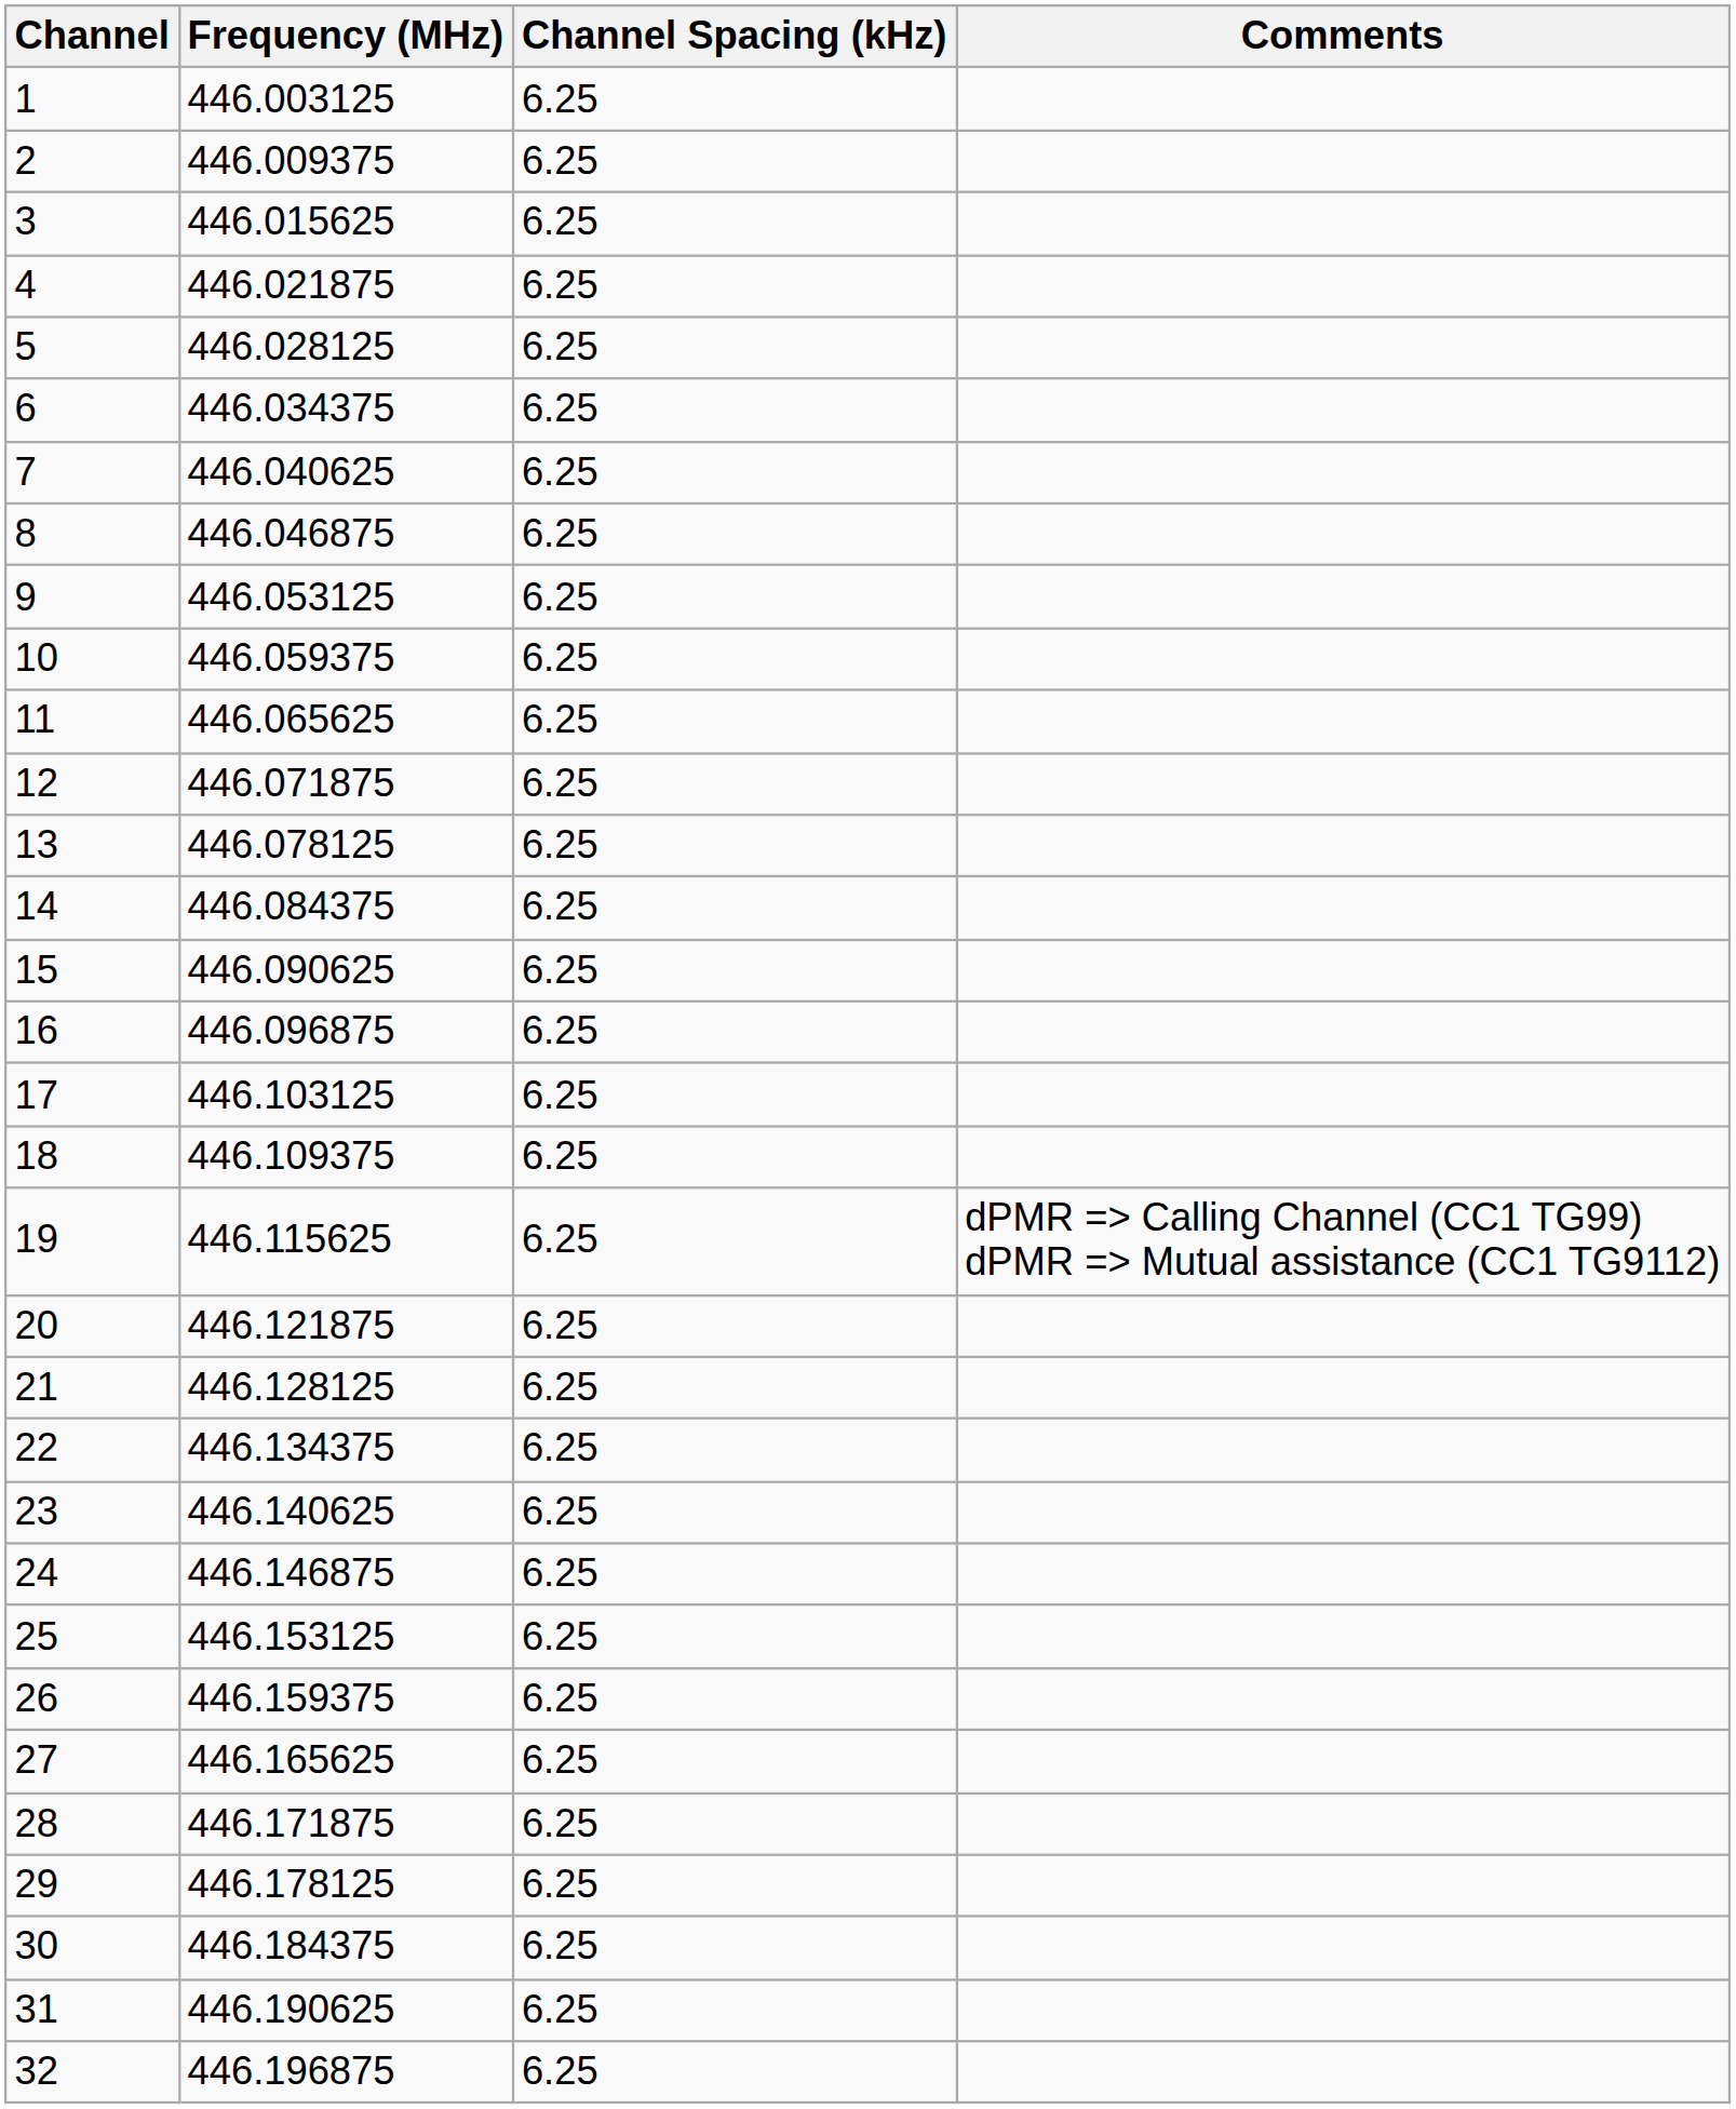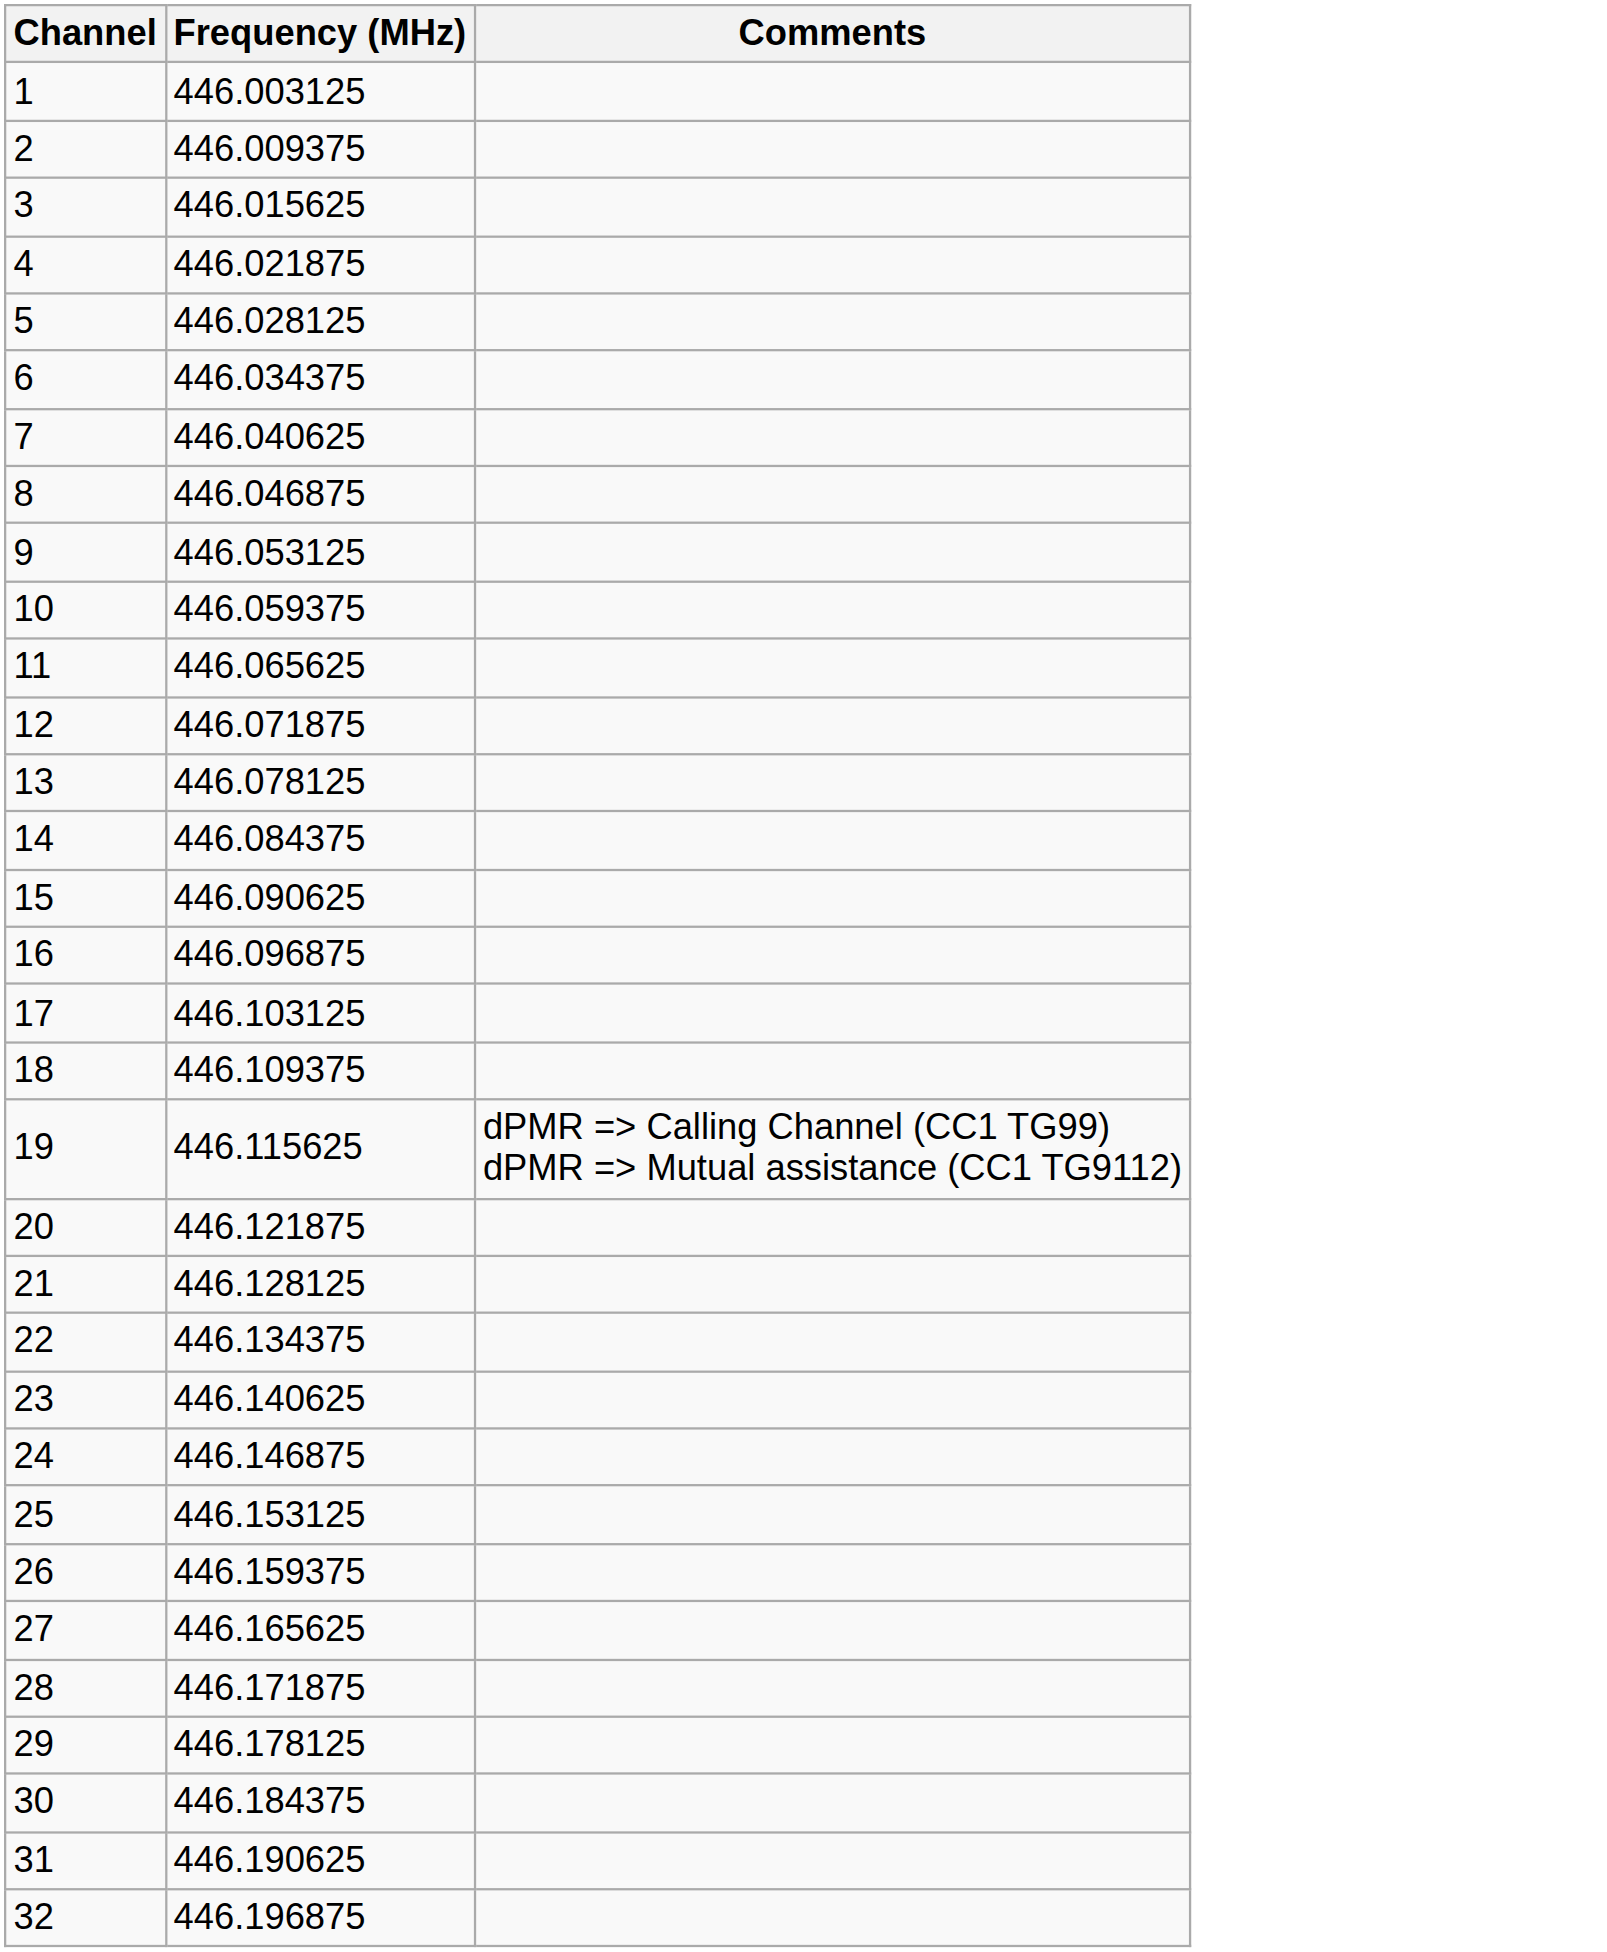 <table class="wikitable">
 <tr>
 <th>Channel</th>
 <th>Frequency (MHz)</th>
-<th>Channel Spacing (kHz)</th>
 <th>Comments</th>
 </tr>
 <tr>
 <td>1</td>
 <td>446.003125</td>
-<td>6.25</td>
 <td></td>
 </tr>
 <tr>
 <td>2</td>
 <td>446.009375</td>
-<td>6.25</td>
 <td></td>
 </tr>
 <tr>
 <td>3</td>
 <td>446.015625</td>
-<td>6.25</td>
 <td></td>
 </tr>
 <tr>
 <td>4</td>
 <td>446.021875</td>
-<td>6.25</td>
 <td></td>
 </tr>
 <tr>
 <td>5</td>
 <td>446.028125</td>
-<td>6.25</td>
 <td></td>
 </tr>
 <tr>
 <td>6</td>
 <td>446.034375</td>
-<td>6.25</td>
 <td></td>
 </tr>
 <tr>
 <td>7</td>
 <td>446.040625</td>
-<td>6.25</td>
 <td></td>
 </tr>
 <tr>
 <td>8</td>
 <td>446.046875</td>
-<td>6.25</td>
 <td></td>
 </tr>
 <tr>
 <td>9</td>
 <td>446.053125</td>
-<td>6.25</td>
 <td></td>
 </tr>
 <tr>
 <td>10</td>
 <td>446.059375</td>
-<td>6.25</td>
 <td></td>
 </tr>
 <tr>
 <td>11</td>
 <td>446.065625</td>
-<td>6.25</td>
 <td></td>
 </tr>
 <tr>
 <td>12</td>
 <td>446.071875</td>
-<td>6.25</td>
 <td></td>
 </tr>
 <tr>
 <td>13</td>
 <td>446.078125</td>
-<td>6.25</td>
 <td></td>
 </tr>
 <tr>
 <td>14</td>
 <td>446.084375</td>
-<td>6.25</td>
 <td></td>
 </tr>
 <tr>
 <td>15</td>
 <td>446.090625</td>
-<td>6.25</td>
 <td></td>
 </tr>
 <tr>
 <td>16</td>
 <td>446.096875</td>
-<td>6.25</td>
 <td></td>
 </tr>
 <tr>
 <td>17</td>
 <td>446.103125</td>
-<td>6.25</td>
 <td></td>
 </tr>
 <tr>
 <td>18</td>
 <td>446.109375</td>
-<td>6.25</td>
 <td></td>
 </tr>
 <tr>
 <td>19</td>
 <td>446.115625</td>
-<td>6.25</td>
 <td>dPMR => Calling Channel (CC1 TG99)<br>dPMR => Mutual assistance (CC1 TG9112)</td>
 </tr>
 <tr>
 <td>20</td>
 <td>446.121875</td>
-<td>6.25</td>
 <td></td>
 </tr>
 <tr>
 <td>21</td>
 <td>446.128125</td>
-<td>6.25</td>
 <td></td>
 </tr>
 <tr>
 <td>22</td>
 <td>446.134375</td>
-<td>6.25</td>
 <td></td>
 </tr>
 <tr>
 <td>23</td>
 <td>446.140625</td>
-<td>6.25</td>
 <td></td>
 </tr>
 <tr>
 <td>24</td>
 <td>446.146875</td>
-<td>6.25</td>
 <td></td>
 </tr>
 <tr>
 <td>25</td>
 <td>446.153125</td>
-<td>6.25</td>
 <td></td>
 </tr>
 <tr>
 <td>26</td>
 <td>446.159375</td>
-<td>6.25</td>
 <td></td>
 </tr>
 <tr>
 <td>27</td>
 <td>446.165625</td>
-<td>6.25</td>
 <td></td>
 </tr>
 <tr>
 <td>28</td>
 <td>446.171875</td>
-<td>6.25</td>
 <td></td>
 </tr>
 <tr>
 <td>29</td>
 <td>446.178125</td>
-<td>6.25</td>
 <td></td>
 </tr>
 <tr>
 <td>30</td>
 <td>446.184375</td>
-<td>6.25</td>
 <td></td>
 </tr>
 <tr>
 <td>31</td>
 <td>446.190625</td>
-<td>6.25</td>
 <td></td>
 </tr>
 <tr>
 <td>32</td>
 <td>446.196875</td>
-<td>6.25</td>
 <td></td>
 </tr>
 </table>
